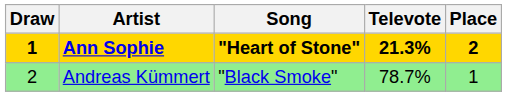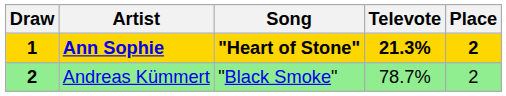 <table class="sortable wikitable" style="margin: 1em auto 1em auto; text-align:center">
 <tr>
 <th>Draw</th>
 <th>Artist</th>
 <th>Song</th>
 <th>Televote</th>
 <th>Place</th>
 </tr>
 <tr style="font-weight:bold;background:gold;">
 <td>1</td>
 <td align="left"><a href='#'>Ann Sophie</a></td>
 <td align="left">"Heart of Stone"</td>
 <td>21.3%</td>
 <td>2</td>
 </tr>
 <tr style="background:#90EE90;">
-<td>2</td>
+<td><strong>2</strong></td>
 <td align="left"><a href='#'>Andreas Kümmert</a></td>
 <td align="left">"<a href='#'>Black Smoke</a>"</td>
 <td>78.7%</td>
-<td>1</td>
+<td>2</td>
 </tr>
 </table>
